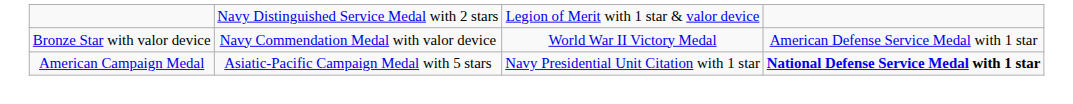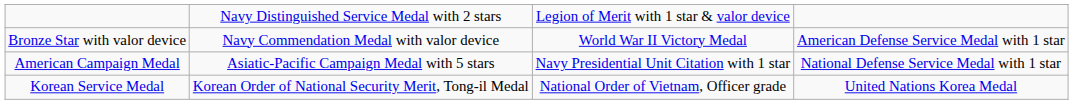 <table class="wikitable" style="margin:1em auto; text-align:center;">
 <tr>
 <td></td>
 <td><a href='#'>Navy Distinguished Service Medal</a> with 2 stars</td>
 <td><a href='#'>Legion of Merit</a> with 1 star & <a href='#'>valor device</a></td>
 <td></td>
 </tr>
 <tr>
 <td><a href='#'>Bronze Star</a> with valor device</td>
 <td><a href='#'>Navy Commendation Medal</a> with valor device</td>
 <td><a href='#'>World War II Victory Medal</a></td>
 <td><a href='#'>American Defense Service Medal</a> with 1 star</td>
 </tr>
 <tr>
 <td><a href='#'>American Campaign Medal</a></td>
 <td><a href='#'>Asiatic-Pacific Campaign Medal</a> with 5 stars</td>
 <td><a href='#'>Navy Presidential Unit Citation</a> with 1 star</td>
-<td><strong><a href='#'>National Defense Service Medal</a> with 1 star</strong></td>
+<td><a href='#'>National Defense Service Medal</a> with 1 star</td>
+</tr>
+<tr>
+<td><a href='#'>Korean Service Medal</a></td>
+<td><a href='#'>Korean Order of National Security Merit</a>, Tong-il Medal</td>
+<td><a href='#'>National Order of Vietnam</a>, Officer grade</td>
+<td><a href='#'>United Nations Korea Medal</a></td>
 </tr>
 </table>
